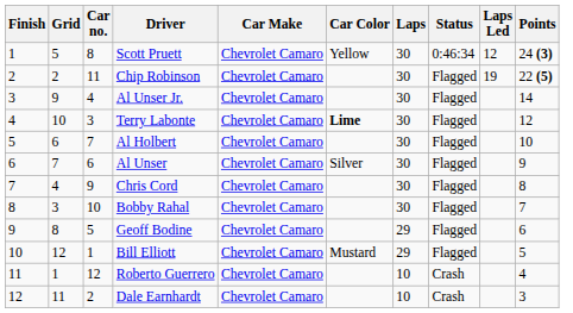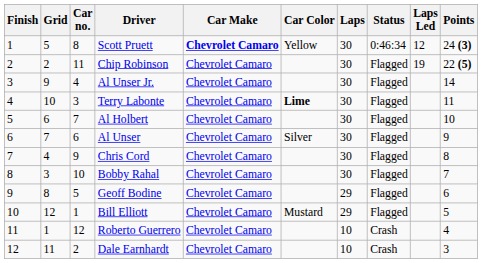 <table class="wikitable">
 <tr>
 <th>Finish</th>
 <th>Grid</th>
 <th>Car<br>no.</th>
 <th>Driver</th>
 <th>Car Make</th>
 <th>Car Color</th>
 <th>Laps</th>
 <th>Status</th>
 <th>Laps<br>Led</th>
 <th>Points</th>
 </tr>
 <tr>
 <td>1</td>
 <td>5</td>
 <td>8</td>
 <td> <a href='#'>Scott Pruett</a></td>
-<td><a href='#'>Chevrolet Camaro</a></td>
+<td><strong><a href='#'>Chevrolet Camaro</a></strong></td>
 <td><div> Yellow</div></td>
 <td>30</td>
 <td>0:46:34</td>
 <td>12</td>
 <td>24 <strong>(3)</strong></td>
 </tr>
 <tr>
 <td>2</td>
 <td>2</td>
 <td>11</td>
 <td> <a href='#'>Chip Robinson</a></td>
 <td><a href='#'>Chevrolet Camaro</a></td>
 <td><div></div></td>
 <td>30</td>
 <td>Flagged</td>
 <td>19</td>
 <td>22 <strong>(5)</strong></td>
 </tr>
 <tr>
 <td>3</td>
 <td>9</td>
 <td>4</td>
 <td> <a href='#'>Al Unser Jr.</a></td>
 <td><a href='#'>Chevrolet Camaro</a></td>
 <td><div></div></td>
 <td>30</td>
 <td>Flagged</td>
 <td></td>
 <td>14</td>
 </tr>
 <tr>
 <td>4</td>
 <td>10</td>
 <td>3</td>
 <td> <a href='#'>Terry Labonte</a></td>
 <td><a href='#'>Chevrolet Camaro</a></td>
 <td><strong><div> Lime</div></strong></td>
 <td>30</td>
 <td>Flagged</td>
 <td></td>
-<td>12</td>
+<td>11</td>
 </tr>
 <tr>
 <td>5</td>
 <td>6</td>
 <td>7</td>
 <td> <a href='#'>Al Holbert</a></td>
 <td><a href='#'>Chevrolet Camaro</a></td>
 <td><div></div></td>
 <td>30</td>
 <td>Flagged</td>
 <td></td>
 <td>10</td>
 </tr>
 <tr>
 <td>6</td>
 <td>7</td>
 <td>6</td>
 <td> <a href='#'>Al Unser</a></td>
 <td><a href='#'>Chevrolet Camaro</a></td>
 <td><div> Silver</div></td>
 <td>30</td>
 <td>Flagged</td>
 <td></td>
 <td>9</td>
 </tr>
 <tr>
 <td>7</td>
 <td>4</td>
 <td>9</td>
 <td> <a href='#'>Chris Cord</a></td>
 <td><a href='#'>Chevrolet Camaro</a></td>
 <td><div></div></td>
 <td>30</td>
 <td>Flagged</td>
 <td></td>
 <td>8</td>
 </tr>
 <tr>
 <td>8</td>
 <td>3</td>
 <td>10</td>
 <td> <a href='#'>Bobby Rahal</a></td>
 <td><a href='#'>Chevrolet Camaro</a></td>
 <td><div></div></td>
 <td>30</td>
 <td>Flagged</td>
 <td></td>
 <td>7</td>
 </tr>
 <tr>
 <td>9</td>
 <td>8</td>
 <td>5</td>
 <td> <a href='#'>Geoff Bodine</a></td>
 <td><a href='#'>Chevrolet Camaro</a></td>
 <td><div></div></td>
 <td>29</td>
 <td>Flagged</td>
 <td></td>
 <td>6</td>
 </tr>
 <tr>
 <td>10</td>
 <td>12</td>
 <td>1</td>
 <td> <a href='#'>Bill Elliott</a></td>
 <td><a href='#'>Chevrolet Camaro</a></td>
 <td><div> Mustard</div></td>
 <td>29</td>
 <td>Flagged</td>
 <td></td>
 <td>5</td>
 </tr>
 <tr>
 <td>11</td>
 <td>1</td>
 <td>12</td>
 <td> <a href='#'>Roberto Guerrero</a></td>
 <td><a href='#'>Chevrolet Camaro</a></td>
 <td><div></div></td>
 <td>10</td>
 <td>Crash</td>
 <td></td>
 <td>4</td>
 </tr>
 <tr>
 <td>12</td>
 <td>11</td>
 <td>2</td>
 <td> <a href='#'>Dale Earnhardt</a></td>
 <td><a href='#'>Chevrolet Camaro</a></td>
 <td><div></div></td>
 <td>10</td>
 <td>Crash</td>
 <td></td>
 <td>3</td>
 </tr>
 </table>
